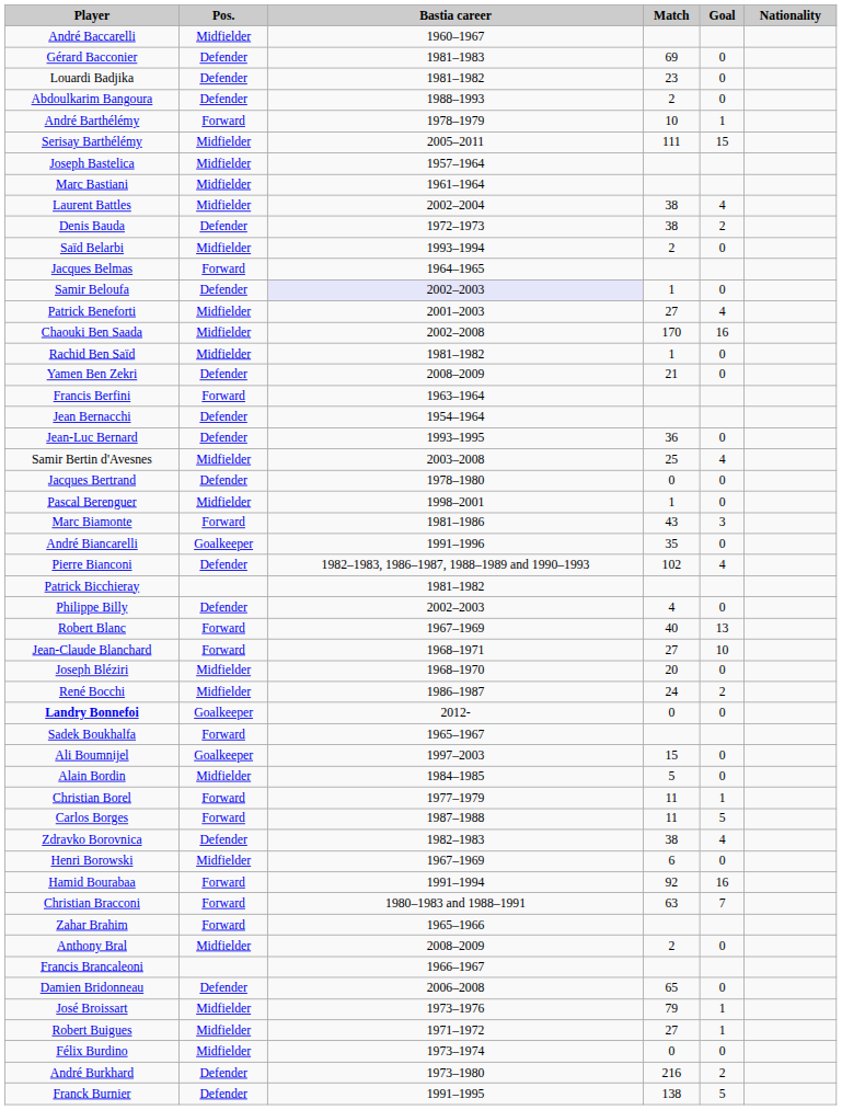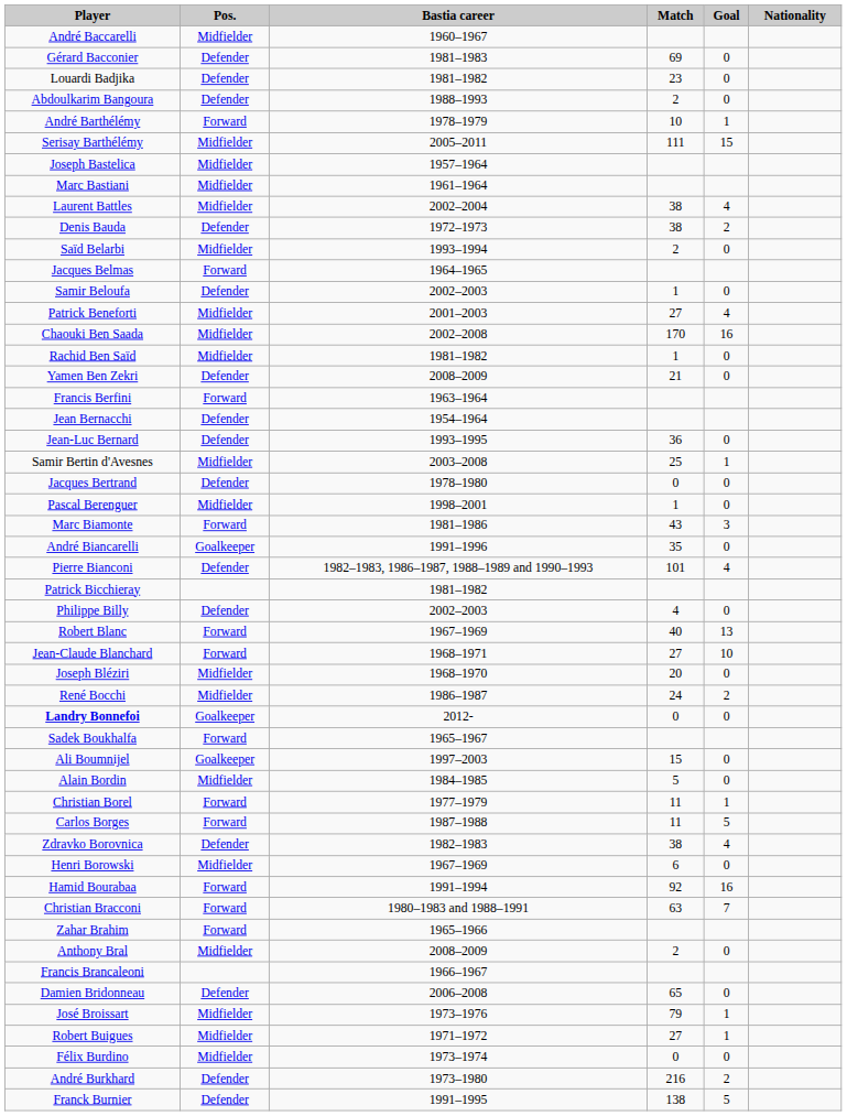 <table cellpadding="4" cellspacing="0" border="1" width="100%" style="text-align: center; font-size: 85%; border: gray solid 1px; border-collapse: collapse;" class="wikitable sortable">
 <tr bgcolor="#CCCCCC">
 <td align="center"><strong>Player</strong></td>
 <td align="center"><strong>Pos.</strong></td>
 <td align="center"><strong>Bastia career</strong></td>
 <td align="center"><strong>Match</strong></td>
 <td align="center"><strong>Goal</strong></td>
 <td align="center"><strong>Nationality</strong></td>
 </tr>
 <tr>
 <td><a href='#'>André Baccarelli</a></td>
 <td><a href='#'>Midfielder</a></td>
 <td>1960–1967</td>
 <td></td>
 <td></td>
 <td></td>
 </tr>
 <tr>
 <td><a href='#'>Gérard Bacconier</a></td>
 <td><a href='#'>Defender</a></td>
 <td>1981–1983</td>
 <td>69</td>
 <td>0</td>
 <td></td>
 </tr>
 <tr>
 <td>Louardi Badjika</td>
 <td><a href='#'>Defender</a></td>
 <td>1981–1982</td>
 <td>23</td>
 <td>0</td>
 <td></td>
 </tr>
 <tr>
 <td><a href='#'>Abdoulkarim Bangoura</a></td>
 <td><a href='#'>Defender</a></td>
 <td>1988–1993</td>
 <td>2</td>
 <td>0</td>
 <td></td>
 </tr>
 <tr>
 <td><a href='#'>André Barthélémy</a></td>
 <td><a href='#'>Forward</a></td>
 <td>1978–1979</td>
 <td>10</td>
 <td>1</td>
 <td></td>
 </tr>
 <tr>
 <td><a href='#'>Serisay Barthélémy</a></td>
 <td><a href='#'>Midfielder</a></td>
 <td>2005–2011</td>
 <td>111</td>
 <td>15</td>
 <td></td>
 </tr>
 <tr>
 <td><a href='#'>Joseph Bastelica</a></td>
 <td><a href='#'>Midfielder</a></td>
 <td>1957–1964</td>
 <td></td>
 <td></td>
 <td></td>
 </tr>
 <tr>
 <td><a href='#'>Marc Bastiani</a></td>
 <td><a href='#'>Midfielder</a></td>
 <td>1961–1964</td>
 <td></td>
 <td></td>
 <td></td>
 </tr>
 <tr>
 <td><a href='#'>Laurent Battles</a></td>
 <td><a href='#'>Midfielder</a></td>
 <td>2002–2004</td>
 <td>38</td>
 <td>4</td>
 <td></td>
 </tr>
 <tr>
 <td><a href='#'>Denis Bauda</a></td>
 <td><a href='#'>Defender</a></td>
 <td>1972–1973</td>
 <td>38</td>
 <td>2</td>
 <td></td>
 </tr>
 <tr>
 <td><a href='#'>Saïd Belarbi</a></td>
 <td><a href='#'>Midfielder</a></td>
 <td>1993–1994</td>
 <td>2</td>
 <td>0</td>
 <td></td>
 </tr>
 <tr>
 <td><a href='#'>Jacques Belmas</a></td>
 <td><a href='#'>Forward</a></td>
 <td>1964–1965</td>
 <td></td>
 <td></td>
 <td></td>
 </tr>
 <tr>
 <td><a href='#'>Samir Beloufa</a></td>
 <td><a href='#'>Defender</a></td>
-<td style="background: lavender;">2002–2003</td>
+<td>2002–2003</td>
 <td>1</td>
 <td>0</td>
 <td></td>
 </tr>
 <tr>
 <td><a href='#'>Patrick Beneforti</a></td>
 <td><a href='#'>Midfielder</a></td>
 <td>2001–2003</td>
 <td>27</td>
 <td>4</td>
 <td></td>
 </tr>
 <tr>
 <td><a href='#'>Chaouki Ben Saada</a></td>
 <td><a href='#'>Midfielder</a></td>
 <td>2002–2008</td>
 <td>170</td>
 <td>16</td>
 <td></td>
 </tr>
 <tr>
 <td><a href='#'>Rachid Ben Saïd</a></td>
 <td><a href='#'>Midfielder</a></td>
 <td>1981–1982</td>
 <td>1</td>
 <td>0</td>
 <td></td>
 </tr>
 <tr>
 <td><a href='#'>Yamen Ben Zekri</a></td>
 <td><a href='#'>Defender</a></td>
 <td>2008–2009</td>
 <td>21</td>
 <td>0</td>
 <td></td>
 </tr>
 <tr>
 <td><a href='#'>Francis Berfini</a></td>
 <td><a href='#'>Forward</a></td>
 <td>1963–1964</td>
 <td></td>
 <td></td>
 <td></td>
 </tr>
 <tr>
 <td><a href='#'>Jean Bernacchi</a></td>
 <td><a href='#'>Defender</a></td>
 <td>1954–1964</td>
 <td></td>
 <td></td>
 <td></td>
 </tr>
 <tr>
 <td><a href='#'>Jean-Luc Bernard</a></td>
 <td><a href='#'>Defender</a></td>
 <td>1993–1995</td>
 <td>36</td>
 <td>0</td>
 <td></td>
 </tr>
 <tr>
 <td>Samir Bertin d'Avesnes</td>
 <td><a href='#'>Midfielder</a></td>
 <td>2003–2008</td>
 <td>25</td>
-<td>4</td>
+<td>1</td>
 <td></td>
 </tr>
 <tr>
 <td><a href='#'>Jacques Bertrand</a></td>
 <td><a href='#'>Defender</a></td>
 <td>1978–1980</td>
 <td>0</td>
 <td>0</td>
 <td></td>
 </tr>
 <tr>
 <td><a href='#'>Pascal Berenguer</a></td>
 <td><a href='#'>Midfielder</a></td>
 <td>1998–2001</td>
 <td>1</td>
 <td>0</td>
 <td></td>
 </tr>
 <tr>
 <td><a href='#'>Marc Biamonte</a></td>
 <td><a href='#'>Forward</a></td>
 <td>1981–1986</td>
 <td>43</td>
 <td>3</td>
 <td></td>
 </tr>
 <tr>
 <td><a href='#'>André Biancarelli</a></td>
 <td><a href='#'>Goalkeeper</a></td>
 <td>1991–1996</td>
 <td>35</td>
 <td>0</td>
 <td></td>
 </tr>
 <tr>
 <td><a href='#'>Pierre Bianconi</a></td>
 <td><a href='#'>Defender</a></td>
 <td>1982–1983, 1986–1987, 1988–1989 and 1990–1993</td>
-<td>102</td>
+<td>101</td>
 <td>4</td>
 <td></td>
 </tr>
 <tr>
 <td><a href='#'>Patrick Bicchieray</a></td>
 <td></td>
 <td>1981–1982</td>
 <td></td>
 <td></td>
 <td></td>
 </tr>
 <tr>
 <td><a href='#'>Philippe Billy</a></td>
 <td><a href='#'>Defender</a></td>
 <td>2002–2003</td>
 <td>4</td>
 <td>0</td>
 <td></td>
 </tr>
 <tr>
 <td><a href='#'>Robert Blanc</a></td>
 <td><a href='#'>Forward</a></td>
 <td>1967–1969</td>
 <td>40</td>
 <td>13</td>
 <td></td>
 </tr>
 <tr>
 <td><a href='#'>Jean-Claude Blanchard</a></td>
 <td><a href='#'>Forward</a></td>
 <td>1968–1971</td>
 <td>27</td>
 <td>10</td>
 <td></td>
 </tr>
 <tr>
 <td><a href='#'>Joseph Bléziri</a></td>
 <td><a href='#'>Midfielder</a></td>
 <td>1968–1970</td>
 <td>20</td>
 <td>0</td>
 <td></td>
 </tr>
 <tr>
 <td><a href='#'>René Bocchi</a></td>
 <td><a href='#'>Midfielder</a></td>
 <td>1986–1987</td>
 <td>24</td>
 <td>2</td>
 <td></td>
 </tr>
 <tr>
 <td><strong><a href='#'>Landry Bonnefoi</a></strong></td>
 <td><a href='#'>Goalkeeper</a></td>
 <td>2012-</td>
 <td>0</td>
 <td>0</td>
 <td></td>
 </tr>
 <tr>
 <td><a href='#'>Sadek Boukhalfa</a></td>
 <td><a href='#'>Forward</a></td>
 <td>1965–1967</td>
 <td></td>
 <td></td>
 <td></td>
 </tr>
 <tr>
 <td><a href='#'>Ali Boumnijel</a></td>
 <td><a href='#'>Goalkeeper</a></td>
 <td>1997–2003</td>
 <td>15</td>
 <td>0</td>
 <td></td>
 </tr>
 <tr>
 <td><a href='#'>Alain Bordin</a></td>
 <td><a href='#'>Midfielder</a></td>
 <td>1984–1985</td>
 <td>5</td>
 <td>0</td>
 <td></td>
 </tr>
 <tr>
 <td><a href='#'>Christian Borel</a></td>
 <td><a href='#'>Forward</a></td>
 <td>1977–1979</td>
 <td>11</td>
 <td>1</td>
 <td></td>
 </tr>
 <tr>
 <td><a href='#'>Carlos Borges</a></td>
 <td><a href='#'>Forward</a></td>
 <td>1987–1988</td>
 <td>11</td>
 <td>5</td>
 <td></td>
 </tr>
 <tr>
 <td><a href='#'>Zdravko Borovnica</a></td>
 <td><a href='#'>Defender</a></td>
 <td>1982–1983</td>
 <td>38</td>
 <td>4</td>
 <td></td>
 </tr>
 <tr>
 <td><a href='#'>Henri Borowski</a></td>
 <td><a href='#'>Midfielder</a></td>
 <td>1967–1969</td>
 <td>6</td>
 <td>0</td>
 <td></td>
 </tr>
 <tr>
 <td><a href='#'>Hamid Bourabaa</a></td>
 <td><a href='#'>Forward</a></td>
 <td>1991–1994</td>
 <td>92</td>
 <td>16</td>
 <td></td>
 </tr>
 <tr>
 <td><a href='#'>Christian Bracconi</a></td>
 <td><a href='#'>Forward</a></td>
 <td>1980–1983 and 1988–1991</td>
 <td>63</td>
 <td>7</td>
 <td></td>
 </tr>
 <tr>
 <td><a href='#'>Zahar Brahim</a></td>
 <td><a href='#'>Forward</a></td>
 <td>1965–1966</td>
 <td></td>
 <td></td>
 <td></td>
 </tr>
 <tr>
 <td><a href='#'>Anthony Bral</a></td>
 <td><a href='#'>Midfielder</a></td>
 <td>2008–2009</td>
 <td>2</td>
 <td>0</td>
 <td></td>
 </tr>
 <tr>
 <td><a href='#'>Francis Brancaleoni</a></td>
 <td></td>
 <td>1966–1967</td>
 <td></td>
 <td></td>
 <td></td>
 </tr>
 <tr>
 <td><a href='#'>Damien Bridonneau</a></td>
 <td><a href='#'>Defender</a></td>
 <td>2006–2008</td>
 <td>65</td>
 <td>0</td>
 <td></td>
 </tr>
 <tr>
 <td><a href='#'>José Broissart</a></td>
 <td><a href='#'>Midfielder</a></td>
 <td>1973–1976</td>
 <td>79</td>
 <td>1</td>
 <td></td>
 </tr>
 <tr>
 <td><a href='#'>Robert Buigues</a></td>
 <td><a href='#'>Midfielder</a></td>
 <td>1971–1972</td>
 <td>27</td>
 <td>1</td>
 <td></td>
 </tr>
 <tr>
 <td><a href='#'>Félix Burdino</a></td>
 <td><a href='#'>Midfielder</a></td>
 <td>1973–1974</td>
 <td>0</td>
 <td>0</td>
 <td></td>
 </tr>
 <tr>
 <td><a href='#'>André Burkhard</a></td>
 <td><a href='#'>Defender</a></td>
 <td>1973–1980</td>
 <td>216</td>
 <td>2</td>
 <td></td>
 </tr>
 <tr>
 <td><a href='#'>Franck Burnier</a></td>
 <td><a href='#'>Defender</a></td>
 <td>1991–1995</td>
 <td>138</td>
 <td>5</td>
 <td></td>
 </tr>
 </table>
